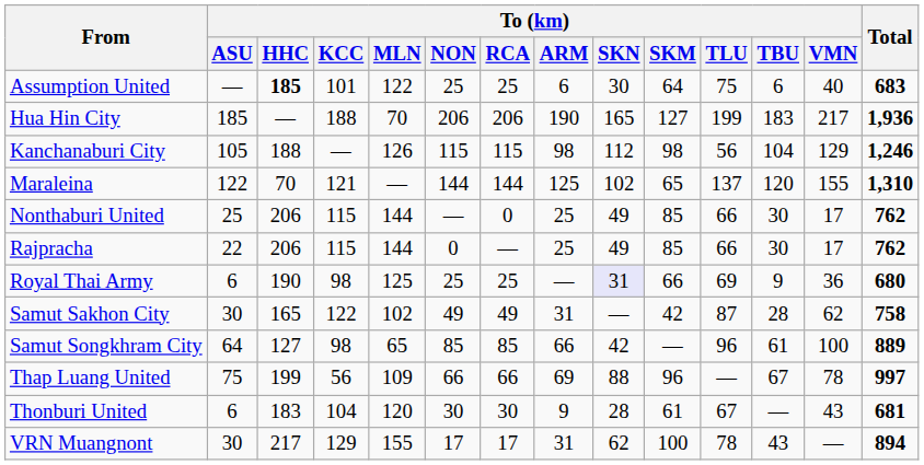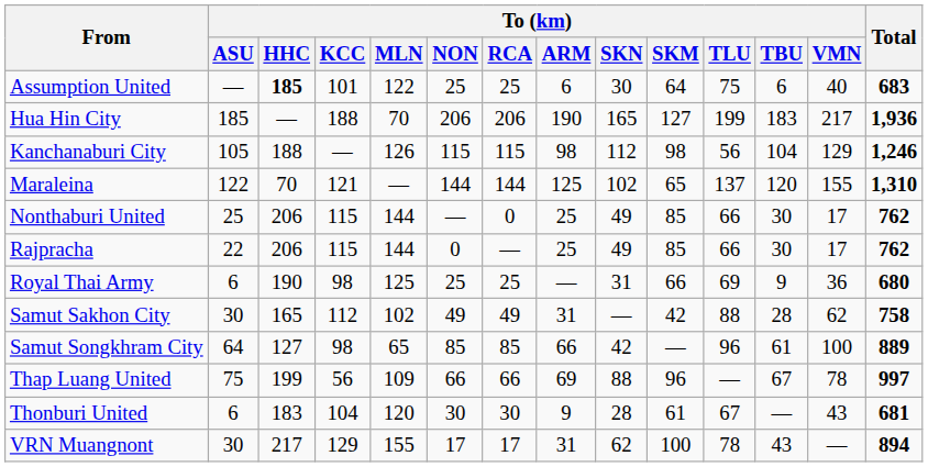 <table class="wikitable sortable">
 <tr>
 <th rowspan=2>From</th>
 <th colspan=12>To (<a href='#'>km</a>)</th>
 <th rowspan=2>Total</th>
 </tr>
 <tr>
 <th><a href='#'>ASU</a></th>
 <th><a href='#'>HHC</a></th>
 <th><a href='#'>KCC</a></th>
 <th><a href='#'>MLN</a></th>
 <th><a href='#'>NON</a></th>
 <th><a href='#'>RCA</a></th>
 <th><a href='#'>ARM</a></th>
 <th><a href='#'>SKN</a></th>
 <th><a href='#'>SKM</a></th>
 <th><a href='#'>TLU</a></th>
 <th><a href='#'>TBU</a></th>
 <th><a href='#'>VMN</a></th>
 </tr>
 <tr>
 <td><a href='#'>Assumption United</a></td>
 <td align="center">—</td>
 <td align="center"><strong>185</strong></td>
 <td align="center">101</td>
 <td align="center">122</td>
 <td align="center">25</td>
 <td align="center">25</td>
 <td align="center">6</td>
 <td align="center">30</td>
 <td align="center">64</td>
 <td align="center">75</td>
 <td align="center">6</td>
 <td align="center">40</td>
 <td align="center"><strong>683</strong></td>
 </tr>
 <tr>
 <td><a href='#'>Hua Hin City</a></td>
 <td align="center">185</td>
 <td align="center">—</td>
 <td align="center">188</td>
 <td align="center">70</td>
 <td align="center">206</td>
 <td align="center">206</td>
 <td align="center">190</td>
 <td align="center">165</td>
 <td align="center">127</td>
 <td align="center">199</td>
 <td align="center">183</td>
 <td align="center">217</td>
 <td align="center"><strong>1,936</strong></td>
 </tr>
 <tr>
 <td><a href='#'>Kanchanaburi City</a></td>
 <td align="center">105</td>
 <td align="center">188</td>
 <td align="center">—</td>
 <td align="center">126</td>
 <td align="center">115</td>
 <td align="center">115</td>
 <td align="center">98</td>
 <td align="center">112</td>
 <td align="center">98</td>
 <td align="center">56</td>
 <td align="center">104</td>
 <td align="center">129</td>
 <td align="center"><strong>1,246</strong></td>
 </tr>
 <tr>
 <td><a href='#'>Maraleina</a></td>
 <td align="center">122</td>
 <td align="center">70</td>
 <td align="center">121</td>
 <td align="center">—</td>
 <td align="center">144</td>
 <td align="center">144</td>
 <td align="center">125</td>
 <td align="center">102</td>
 <td align="center">65</td>
 <td align="center">137</td>
 <td align="center">120</td>
 <td align="center">155</td>
 <td align="center"><strong>1,310</strong></td>
 </tr>
 <tr>
 <td><a href='#'>Nonthaburi United</a></td>
 <td align="center">25</td>
 <td align="center">206</td>
 <td align="center">115</td>
 <td align="center">144</td>
 <td align="center">—</td>
 <td align="center">0</td>
 <td align="center">25</td>
 <td align="center">49</td>
 <td align="center">85</td>
 <td align="center">66</td>
 <td align="center">30</td>
 <td align="center">17</td>
 <td align="center"><strong>762</strong></td>
 </tr>
 <tr>
 <td><a href='#'>Rajpracha</a></td>
 <td align="center">22</td>
 <td align="center">206</td>
 <td align="center">115</td>
 <td align="center">144</td>
 <td align="center">0</td>
 <td align="center">—</td>
 <td align="center">25</td>
 <td align="center">49</td>
 <td align="center">85</td>
 <td align="center">66</td>
 <td align="center">30</td>
 <td align="center">17</td>
 <td align="center"><strong>762</strong></td>
 </tr>
 <tr>
 <td><a href='#'>Royal Thai Army</a></td>
 <td align="center">6</td>
 <td align="center">190</td>
 <td align="center">98</td>
 <td align="center">125</td>
 <td align="center">25</td>
 <td align="center">25</td>
 <td align="center">—</td>
-<td align="center" style="background: lavender;">31</td>
+<td align="center">31</td>
 <td align="center">66</td>
 <td align="center">69</td>
 <td align="center">9</td>
 <td align="center">36</td>
 <td align="center"><strong>680</strong></td>
 </tr>
 <tr>
 <td><a href='#'>Samut Sakhon City</a></td>
 <td align="center">30</td>
 <td align="center">165</td>
-<td align="center">122</td>
+<td align="center">112</td>
 <td align="center">102</td>
 <td align="center">49</td>
 <td align="center">49</td>
 <td align="center">31</td>
 <td align="center">—</td>
 <td align="center">42</td>
-<td align="center">87</td>
+<td align="center">88</td>
 <td align="center">28</td>
 <td align="center">62</td>
 <td align="center"><strong>758</strong></td>
 </tr>
 <tr>
 <td><a href='#'>Samut Songkhram City</a></td>
 <td align="center">64</td>
 <td align="center">127</td>
 <td align="center">98</td>
 <td align="center">65</td>
 <td align="center">85</td>
 <td align="center">85</td>
 <td align="center">66</td>
 <td align="center">42</td>
 <td align="center">—</td>
 <td align="center">96</td>
 <td align="center">61</td>
 <td align="center">100</td>
 <td align="center"><strong>889</strong></td>
 </tr>
 <tr>
 <td><a href='#'>Thap Luang United</a></td>
 <td align="center">75</td>
 <td align="center">199</td>
 <td align="center">56</td>
 <td align="center">109</td>
 <td align="center">66</td>
 <td align="center">66</td>
 <td align="center">69</td>
 <td align="center">88</td>
 <td align="center">96</td>
 <td align="center">—</td>
 <td align="center">67</td>
 <td align="center">78</td>
 <td align="center"><strong>997</strong></td>
 </tr>
 <tr>
 <td><a href='#'>Thonburi United</a></td>
 <td align="center">6</td>
 <td align="center">183</td>
 <td align="center">104</td>
 <td align="center">120</td>
 <td align="center">30</td>
 <td align="center">30</td>
 <td align="center">9</td>
 <td align="center">28</td>
 <td align="center">61</td>
 <td align="center">67</td>
 <td align="center">—</td>
 <td align="center">43</td>
 <td align="center"><strong>681</strong></td>
 </tr>
 <tr>
 <td><a href='#'>VRN Muangnont</a></td>
 <td align="center">30</td>
 <td align="center">217</td>
 <td align="center">129</td>
 <td align="center">155</td>
 <td align="center">17</td>
 <td align="center">17</td>
 <td align="center">31</td>
 <td align="center">62</td>
 <td align="center">100</td>
 <td align="center">78</td>
 <td align="center">43</td>
 <td align="center">—</td>
 <td align="center"><strong>894</strong></td>
 </tr>
 </table>
